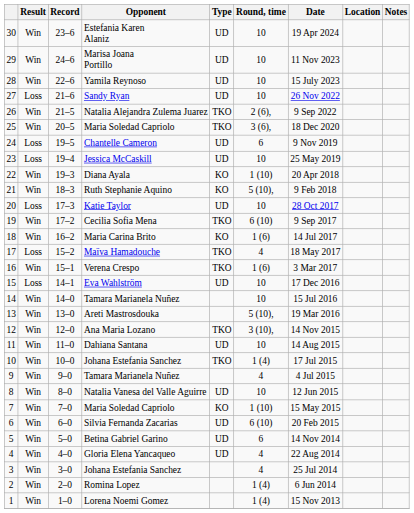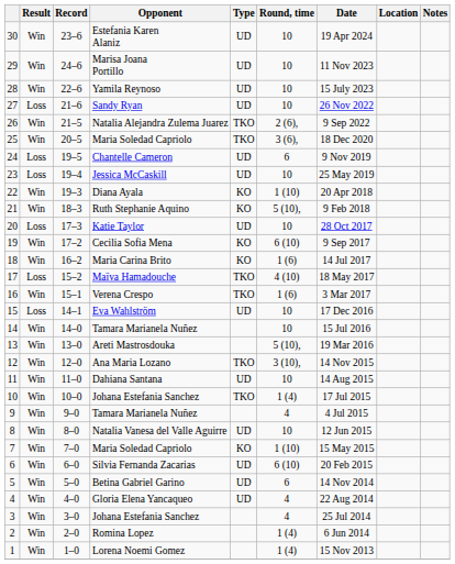 <table class="wikitable" style="text-align:center; font-size:95%">
 <tr>
 <th></th>
 <th>Result</th>
 <th>Record</th>
 <th>Opponent</th>
 <th>Type</th>
 <th>Round, time</th>
 <th>Date</th>
 <th>Location</th>
 <th>Notes</th>
 </tr>
 <tr>
 <td>30</td>
 <td>Win</td>
 <td>23–6</td>
 <td align=left> Estefania Karen<br>Alaniz</td>
 <td>UD</td>
 <td>10</td>
 <td>19 Apr 2024</td>
 <td align=left></td>
 <td align=left></td>
 </tr>
 <tr>
 <td>29</td>
 <td>Win</td>
 <td>24–6</td>
 <td align=left> Marisa Joana<br>Portillo</td>
 <td>UD</td>
 <td>10</td>
 <td>11 Nov 2023</td>
 <td align=left></td>
 <td></td>
 </tr>
 <tr>
 <td>28</td>
 <td>Win</td>
 <td>22–6</td>
 <td align=left> Yamila Reynoso</td>
 <td>UD</td>
 <td>10</td>
 <td>15 July 2023</td>
 <td align=left></td>
 <td></td>
 </tr>
 <tr>
 <td>27</td>
 <td>Loss</td>
 <td>21–6</td>
 <td align=left> <a href='#'>Sandy Ryan</a></td>
 <td>UD</td>
 <td>10</td>
 <td><a href='#'>26 Nov 2022</a></td>
 <td align=left></td>
 <td align=left></td>
 </tr>
 <tr>
 <td>26</td>
 <td>Win</td>
 <td>21–5</td>
 <td align=left> Natalia Alejandra Zulema Juarez</td>
 <td>TKO</td>
 <td>2 (6), </td>
 <td>9 Sep 2022</td>
 <td align=left></td>
 <td></td>
 </tr>
 <tr>
 <td>25</td>
 <td>Win</td>
 <td>20–5</td>
 <td align=left> Maria Soledad Capriolo</td>
 <td>TKO</td>
 <td>3 (6), </td>
 <td>18 Dec 2020</td>
 <td align=left></td>
 <td></td>
 </tr>
 <tr>
 <td>24</td>
 <td>Loss</td>
 <td>19–5</td>
 <td align=left> <a href='#'>Chantelle Cameron</a></td>
 <td>UD</td>
 <td>6</td>
 <td>9 Nov 2019</td>
 <td align=left></td>
 <td></td>
 </tr>
 <tr>
 <td>23</td>
 <td>Loss</td>
 <td>19–4</td>
 <td align=left> <a href='#'>Jessica McCaskill</a></td>
 <td>UD</td>
 <td>10</td>
 <td>25 May 2019</td>
 <td align=left></td>
 <td align=left></td>
 </tr>
 <tr>
 <td>22</td>
 <td>Win</td>
 <td>19–3</td>
 <td align=left> Diana Ayala</td>
 <td>KO</td>
 <td>1 (10)</td>
 <td>20 Apr 2018</td>
 <td align=left></td>
 <td align=left></td>
 </tr>
 <tr>
 <td>21</td>
 <td>Win</td>
 <td>18–3</td>
 <td align=left> Ruth Stephanie Aquino</td>
 <td>KO</td>
 <td>5 (10), </td>
 <td>9 Feb 2018</td>
 <td align=left></td>
 <td></td>
 </tr>
 <tr>
 <td>20</td>
 <td>Loss</td>
 <td>17–3</td>
 <td align=left> <a href='#'>Katie Taylor</a></td>
 <td>UD</td>
 <td>10</td>
 <td><a href='#'>28 Oct 2017</a></td>
 <td align=left></td>
 <td></td>
 </tr>
 <tr>
 <td>19</td>
 <td>Win</td>
 <td>17–2</td>
 <td align=left> Cecilia Sofia Mena</td>
-<td>TKO</td>
+<td>KO</td>
 <td>6 (10)</td>
 <td>9 Sep 2017</td>
 <td align=left></td>
 <td align=left></td>
 </tr>
 <tr>
 <td>18</td>
 <td>Win</td>
 <td>16–2</td>
 <td align=left> Maria Carina Brito</td>
 <td>KO</td>
 <td>1 (6)</td>
 <td>14 Jul 2017</td>
 <td align=left></td>
 <td></td>
 </tr>
 <tr>
 <td>17</td>
 <td>Loss</td>
 <td>15–2</td>
 <td align=left> <a href='#'>Maïva Hamadouche</a></td>
 <td>TKO</td>
-<td>4</td>
+<td>4 (10)</td>
 <td>18 May 2017</td>
 <td align=left></td>
 <td align=left></td>
 </tr>
 <tr>
 <td>16</td>
 <td>Win</td>
 <td>15–1</td>
 <td align=left> Verena Crespo</td>
 <td>TKO</td>
 <td>1 (6)</td>
 <td>3 Mar 2017</td>
 <td align=left></td>
 <td></td>
 </tr>
 <tr>
 <td>15</td>
 <td>Loss</td>
 <td>14–1</td>
 <td align=left> <a href='#'>Eva Wahlström</a></td>
 <td>UD</td>
 <td>10</td>
 <td>17 Dec 2016</td>
 <td align=left></td>
 <td align=left></td>
 </tr>
 <tr>
 <td>14</td>
 <td>Win</td>
 <td>14–0</td>
 <td align=left> Tamara Marianela Nuñez</td>
 <td></td>
 <td>10</td>
 <td>15 Jul 2016</td>
 <td align=left></td>
 <td align=left></td>
 </tr>
 <tr>
 <td>13</td>
 <td>Win</td>
 <td>13–0</td>
 <td align=left> Areti Mastrosdouka</td>
 <td></td>
 <td>5 (10), </td>
 <td>19 Mar 2016</td>
 <td align=left></td>
 <td align=left></td>
 </tr>
 <tr>
 <td>12</td>
 <td>Win</td>
 <td>12–0</td>
 <td align=left> Ana Maria Lozano</td>
 <td>TKO</td>
 <td>3 (10), </td>
 <td>14 Nov 2015</td>
 <td align=left></td>
 <td align=left></td>
 </tr>
 <tr>
 <td>11</td>
 <td>Win</td>
 <td>11–0</td>
 <td align=left> Dahiana Santana</td>
 <td>UD</td>
 <td>10</td>
 <td>14 Aug 2015</td>
 <td align=left></td>
 <td align=left></td>
 </tr>
 <tr>
 <td>10</td>
 <td>Win</td>
 <td>10–0</td>
 <td align=left> Johana Estefania Sanchez</td>
 <td>TKO</td>
 <td>1 (4)</td>
 <td>17 Jul 2015</td>
 <td align=left></td>
 <td></td>
 </tr>
 <tr>
 <td>9</td>
 <td>Win</td>
 <td>9–0</td>
 <td align=left> Tamara Marianela Nuñez</td>
 <td></td>
 <td>4</td>
 <td>4 Jul 2015</td>
 <td align=left></td>
 <td></td>
 </tr>
 <tr>
 <td>8</td>
 <td>Win</td>
 <td>8–0</td>
 <td align=left> Natalia Vanesa del Valle Aguirre</td>
 <td>UD</td>
 <td>10</td>
 <td>12 Jun 2015</td>
 <td align=left></td>
 <td></td>
 </tr>
 <tr>
 <td>7</td>
 <td>Win</td>
 <td>7–0</td>
 <td align=left> Maria Soledad Capriolo</td>
 <td>KO</td>
 <td>1 (10)</td>
 <td>15 May 2015</td>
 <td align=left></td>
 <td align=left></td>
 </tr>
 <tr>
 <td>6</td>
 <td>Win</td>
 <td>6–0</td>
 <td align=left> Silvia Fernanda Zacarias</td>
 <td>UD</td>
 <td>6 (10)</td>
 <td>20 Feb 2015</td>
 <td align=left></td>
 <td></td>
 </tr>
 <tr>
 <td>5</td>
 <td>Win</td>
 <td>5–0</td>
 <td align=left> Betina Gabriel Garino</td>
 <td>UD</td>
 <td>6</td>
 <td>14 Nov 2014</td>
 <td align=left></td>
 <td></td>
 </tr>
 <tr>
 <td>4</td>
 <td>Win</td>
 <td>4–0</td>
 <td align=left> Gloria Elena Yancaqueo</td>
 <td>UD</td>
 <td>4</td>
 <td>22 Aug 2014</td>
 <td align=left></td>
 <td></td>
 </tr>
 <tr>
 <td>3</td>
 <td>Win</td>
 <td>3–0</td>
 <td align=left> Johana Estefania Sanchez</td>
 <td></td>
 <td>4</td>
 <td>25 Jul 2014</td>
 <td align=left></td>
 <td></td>
 </tr>
 <tr>
 <td>2</td>
 <td>Win</td>
 <td>2–0</td>
 <td align=left> Romina Lopez</td>
 <td></td>
 <td>1 (4)</td>
 <td>6 Jun 2014</td>
 <td align=left></td>
 <td></td>
 </tr>
 <tr>
 <td>1</td>
 <td>Win</td>
 <td>1–0</td>
 <td align=left> Lorena Noemi Gomez</td>
 <td></td>
 <td>1 (4)</td>
 <td>15 Nov 2013</td>
 <td align=left></td>
 <td></td>
 </tr>
 <tr>
 </tr>
 </table>
